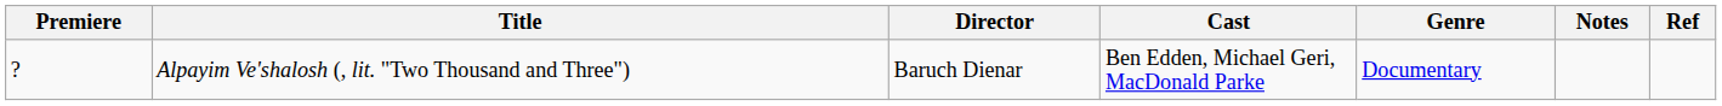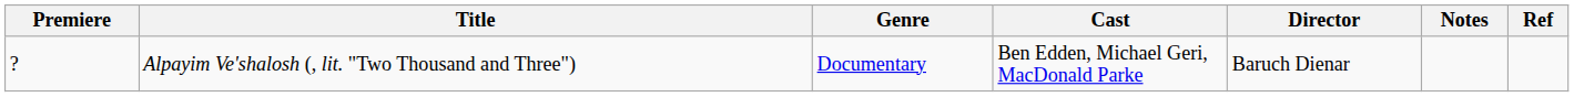 <table class="wikitable">
 <tr>
 <th>Premiere</th>
 <th>Title</th>
+<th>Genre</th>
+<th width=15%>Cast</th>
 <th>Director</th>
-<th width=15%>Cast</th>
-<th>Genre</th>
 <th>Notes</th>
 <th>Ref</th>
 </tr>
 <tr>
 <td>?</td>
 <td><em>Alpayim Ve'shalosh</em> (, <em>lit.</em> "Two Thousand and Three")</td>
+<td><a href='#'>Documentary</a></td>
+<td>Ben Edden, Michael Geri, <a href='#'>MacDonald Parke</a></td>
 <td>Baruch Dienar</td>
-<td>Ben Edden, Michael Geri, <a href='#'>MacDonald Parke</a></td>
-<td><a href='#'>Documentary</a></td>
 <td></td>
 <td></td>
 </tr>
 </table>
